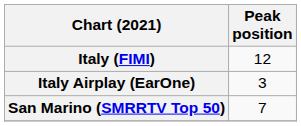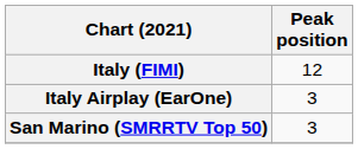 <table class="wikitable plainrowheaders sortable" style="text-align:center;">
 <tr>
 <th>Chart (2021)</th>
 <th>Peak<br>position</th>
 </tr>
 <tr>
 <th scope="row">Italy (<a href='#'>FIMI</a>)</th>
 <td>12</td>
 </tr>
 <tr>
 <th scope="row">Italy Airplay (EarOne)</th>
 <td>3</td>
 </tr>
 <tr>
 <th scope="row">San Marino (<a href='#'>SMRRTV Top 50</a>)</th>
-<td>7</td>
+<td>3</td>
 </tr>
 <tr>
 </tr>
 </table>
